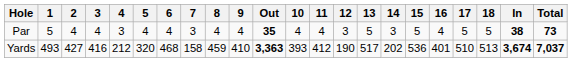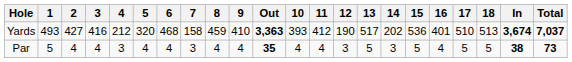 <table class="wikitable" style="text-align:center">
 <tr>
 <th>Hole</th>
 <th>1</th>
 <th>2</th>
 <th>3</th>
 <th>4</th>
 <th>5</th>
 <th>6</th>
 <th>7</th>
 <th>8</th>
 <th>9</th>
 <th>Out</th>
 <th>10</th>
 <th>11</th>
 <th>12</th>
 <th>13</th>
 <th>14</th>
 <th>15</th>
 <th>16</th>
 <th>17</th>
 <th>18</th>
 <th>In</th>
 <th>Total</th>
 </tr>
 <tr>
+<td>Yards</td>
+<td>493</td>
+<td>427</td>
+<td>416</td>
+<td>212</td>
+<td>320</td>
+<td>468</td>
+<td>158</td>
+<td>459</td>
+<td>410</td>
+<td><strong>3,363</strong></td>
+<td>393</td>
+<td>412</td>
+<td>190</td>
+<td>517</td>
+<td>202</td>
+<td>536</td>
+<td>401</td>
+<td>510</td>
+<td>513</td>
+<td><strong>3,674</strong></td>
+<td><strong>7,037</strong></td>
+</tr>
+<tr>
 <td>Par</td>
 <td>5</td>
 <td>4</td>
 <td>4</td>
 <td>3</td>
 <td>4</td>
 <td>4</td>
 <td>3</td>
 <td>4</td>
 <td>4</td>
 <td><strong>35</strong></td>
 <td>4</td>
 <td>4</td>
 <td>3</td>
 <td>5</td>
 <td>3</td>
 <td>5</td>
 <td>4</td>
 <td>5</td>
 <td>5</td>
 <td><strong>38</strong></td>
 <td><strong>73</strong></td>
 </tr>
-<tr>
-<td>Yards</td>
-<td>493</td>
-<td>427</td>
-<td>416</td>
-<td>212</td>
-<td>320</td>
-<td>468</td>
-<td>158</td>
-<td>459</td>
-<td>410</td>
-<td><strong>3,363</strong></td>
-<td>393</td>
-<td>412</td>
-<td>190</td>
-<td>517</td>
-<td>202</td>
-<td>536</td>
-<td>401</td>
-<td>510</td>
-<td>513</td>
-<td><strong>3,674</strong></td>
-<td><strong>7,037</strong></td>
-</tr>
 </table>
